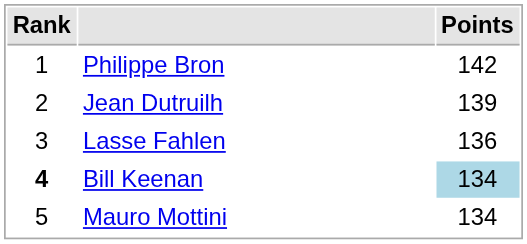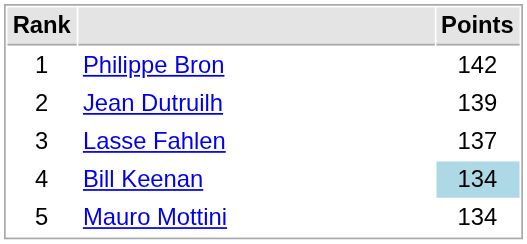 <table cellspacing="1" cellpadding="3" style="border:1px solid #AAAAAA;font-size:86%">
 <tr bgcolor="#E4E4E4">
 <th style="border-bottom:1px solid #AAAAAA" width=10>Rank</th>
 <th style="border-bottom:1px solid #AAAAAA" width=200></th>
 <th style="border-bottom:1px solid #AAAAAA" width=20>Points</th>
 </tr>
 <tr>
 <td align="center">1</td>
 <td> <a href='#'>Philippe Bron</a></td>
 <td align=center>142</td>
 </tr>
 <tr>
 <td align="center">2</td>
 <td> <a href='#'>Jean Dutruilh</a></td>
 <td align=center>139</td>
 </tr>
 <tr>
 <td align="center">3</td>
 <td> <a href='#'>Lasse Fahlen</a></td>
-<td align=center>136</td>
+<td align=center>137</td>
 </tr>
 <tr>
-<td align="center"><strong>4</strong></td>
+<td align="center">4</td>
 <td> <a href='#'>Bill Keenan</a></td>
 <td align=center style="background: lightblue;">134</td>
 </tr>
 <tr>
 <td align="center">5</td>
 <td> <a href='#'>Mauro Mottini</a></td>
 <td align=center>134</td>
 </tr>
 </table>
